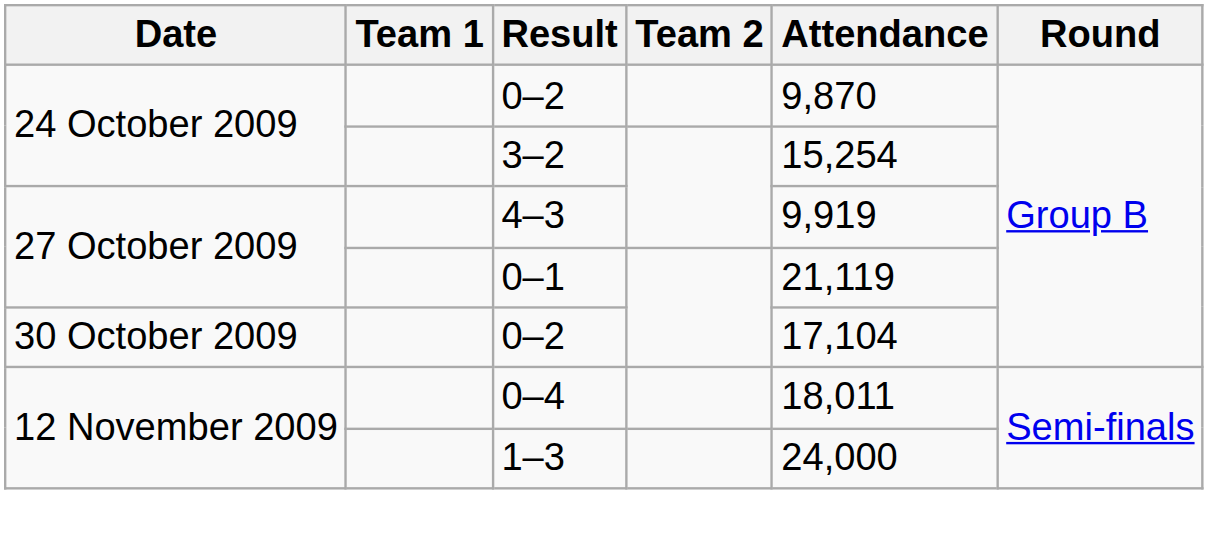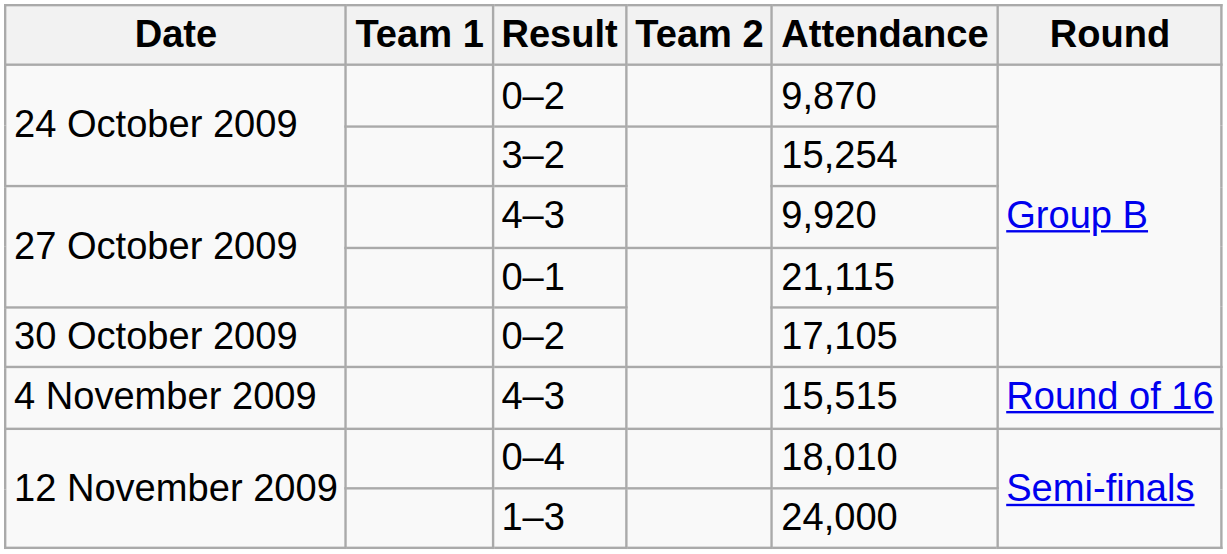 <table class="wikitable" style="text-align: left;">
 <tr>
 <th>Date</th>
 <th>Team 1</th>
 <th>Result</th>
 <th>Team 2</th>
 <th>Attendance</th>
 <th>Round</th>
 </tr>
 <tr>
 <td rowspan=2>24 October 2009</td>
 <td></td>
 <td>0–2</td>
 <td></td>
 <td>9,870</td>
 <td rowspan=5><a href='#'>Group B</a></td>
 </tr>
 <tr>
 <td></td>
 <td>3–2</td>
 <td rowspan=2></td>
 <td>15,254</td>
 </tr>
 <tr>
 <td rowspan=2>27 October 2009</td>
 <td></td>
 <td>4–3</td>
-<td>9,919</td>
+<td>9,920</td>
 </tr>
 <tr>
 <td></td>
 <td>0–1</td>
 <td rowspan=2></td>
-<td>21,119</td>
+<td>21,115</td>
 </tr>
 <tr>
 <td>30 October 2009</td>
 <td></td>
 <td>0–2</td>
-<td>17,104</td>
+<td>17,105</td>
+</tr>
+<tr>
+<td>4 November 2009</td>
+<td></td>
+<td>4–3 </td>
+<td></td>
+<td>15,515</td>
+<td><a href='#'>Round of 16</a></td>
 </tr>
 <tr>
 <td rowspan=2>12 November 2009</td>
 <td></td>
 <td>0–4</td>
 <td></td>
-<td>18,011</td>
+<td>18,010</td>
 <td rowspan=2><a href='#'>Semi-finals</a></td>
 </tr>
 <tr>
 <td></td>
 <td>1–3</td>
 <td></td>
 <td>24,000</td>
 </tr>
 </table>
